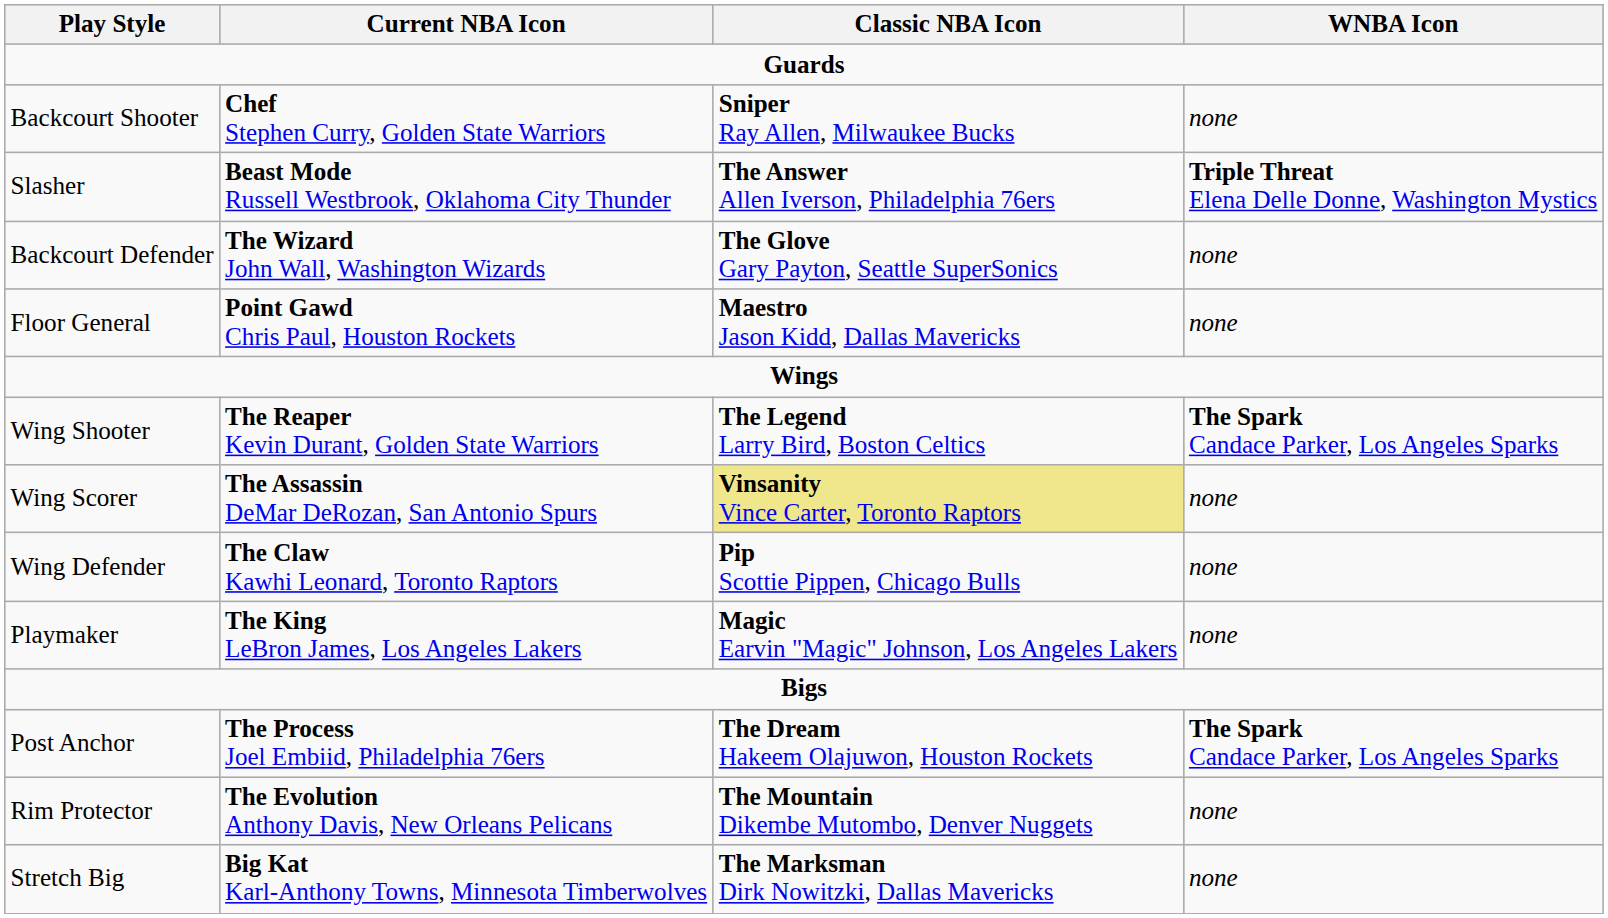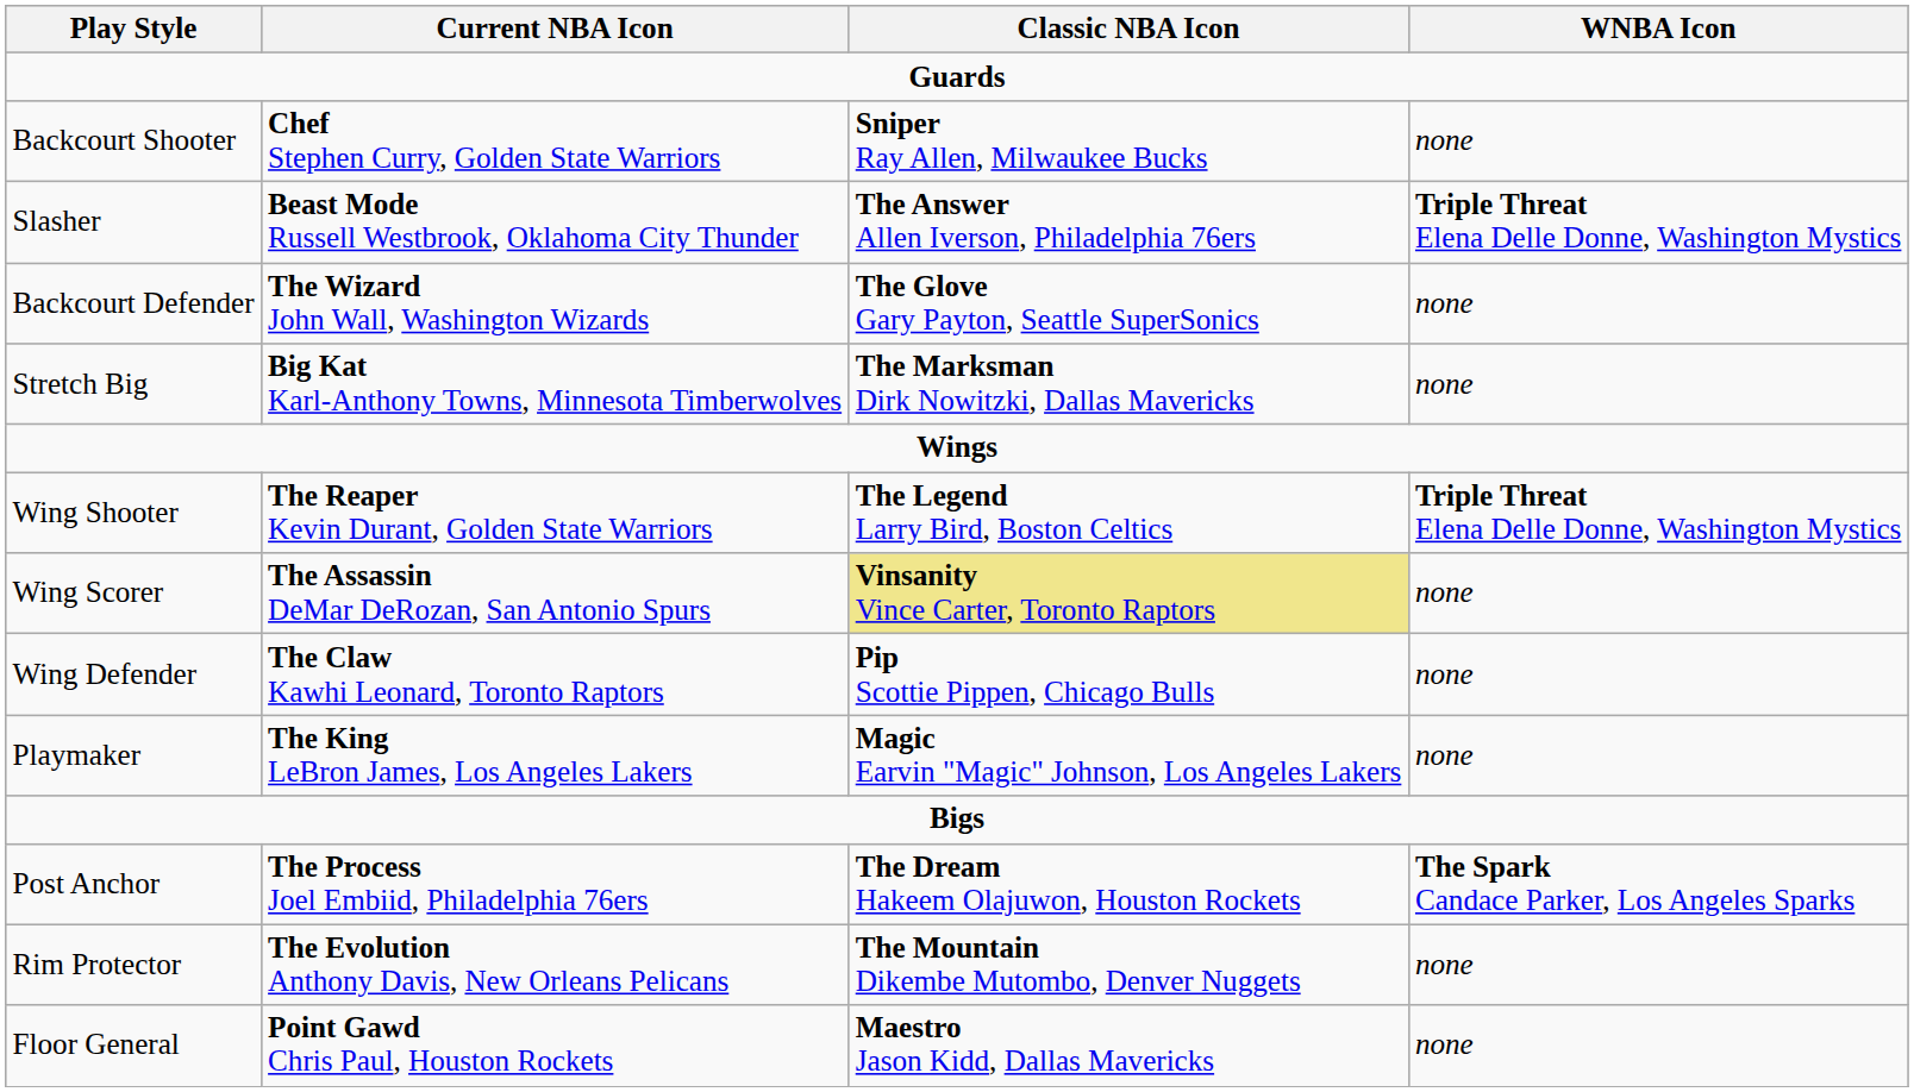 <table class="wikitable">
 <tr>
 <th>Play Style</th>
 <th>Current NBA Icon</th>
 <th>Classic NBA Icon</th>
 <th>WNBA Icon</th>
 </tr>
 <tr>
 <td colspan = "4" align = "center"><strong>Guards</strong></td>
 </tr>
 <tr>
 <td>Backcourt Shooter</td>
 <td><strong>Chef</strong><br><a href='#'>Stephen Curry</a>, <a href='#'>Golden State Warriors</a></td>
 <td><strong>Sniper</strong><br><a href='#'>Ray Allen</a>, <a href='#'>Milwaukee Bucks</a></td>
 <td><em>none</em></td>
 </tr>
 <tr>
 <td>Slasher</td>
 <td><strong>Beast Mode</strong><br><a href='#'>Russell Westbrook</a>, <a href='#'>Oklahoma City Thunder</a></td>
 <td><strong>The Answer</strong><br><a href='#'>Allen Iverson</a>, <a href='#'>Philadelphia 76ers</a></td>
 <td><strong>Triple Threat</strong><br><a href='#'>Elena Delle Donne</a>, <a href='#'>Washington Mystics</a></td>
 </tr>
 <tr>
 <td>Backcourt Defender</td>
 <td><strong>The Wizard</strong><br><a href='#'>John Wall</a>, <a href='#'>Washington Wizards</a></td>
 <td><strong>The Glove</strong><br><a href='#'>Gary Payton</a>, <a href='#'>Seattle SuperSonics</a></td>
 <td><em>none</em></td>
 </tr>
 <tr>
-<td>Floor General</td>
-<td><strong>Point Gawd</strong><br><a href='#'>Chris Paul</a>, <a href='#'>Houston Rockets</a></td>
-<td><strong>Maestro</strong><br><a href='#'>Jason Kidd</a>, <a href='#'>Dallas Mavericks</a></td>
+<td>Stretch Big</td>
+<td><strong>Big Kat</strong><br><a href='#'>Karl-Anthony Towns</a>, <a href='#'>Minnesota Timberwolves</a></td>
+<td><strong>The Marksman</strong><br><a href='#'>Dirk Nowitzki</a>, <a href='#'>Dallas Mavericks</a></td>
 <td><em>none</em></td>
 </tr>
 <tr>
 <td colspan = "4" align = "center"><strong>Wings</strong></td>
 </tr>
 <tr>
 <td>Wing Shooter</td>
 <td><strong>The Reaper</strong><br><a href='#'>Kevin Durant</a>, <a href='#'>Golden State Warriors</a></td>
 <td><strong>The Legend</strong><br><a href='#'>Larry Bird</a>, <a href='#'>Boston Celtics</a></td>
-<td><strong>The Spark</strong><br><a href='#'>Candace Parker</a>, <a href='#'>Los Angeles Sparks</a></td>
+<td><strong>Triple Threat</strong><br><a href='#'>Elena Delle Donne</a>, <a href='#'>Washington Mystics</a></td>
 </tr>
 <tr>
 <td>Wing Scorer</td>
 <td><strong>The Assassin</strong><br><a href='#'>DeMar DeRozan</a>, <a href='#'>San Antonio Spurs</a></td>
 <td style="background: khaki;"><strong>Vinsanity</strong><br><a href='#'>Vince Carter</a>, <a href='#'>Toronto Raptors</a></td>
 <td><em>none</em></td>
 </tr>
 <tr>
 <td>Wing Defender</td>
 <td><strong>The Claw</strong><br><a href='#'>Kawhi Leonard</a>, <a href='#'>Toronto Raptors</a></td>
 <td><strong>Pip</strong><br><a href='#'>Scottie Pippen</a>, <a href='#'>Chicago Bulls</a></td>
 <td><em>none</em></td>
 </tr>
 <tr>
 <td>Playmaker</td>
 <td><strong>The King</strong><br><a href='#'>LeBron James</a>, <a href='#'>Los Angeles Lakers</a></td>
 <td><strong>Magic</strong><br><a href='#'>Earvin "Magic" Johnson</a>, <a href='#'>Los Angeles Lakers</a></td>
 <td><em>none</em></td>
 </tr>
 <tr>
 <td colspan = "4" align = "center"><strong>Bigs</strong></td>
 </tr>
 <tr>
 <td>Post Anchor</td>
 <td><strong>The Process</strong><br><a href='#'>Joel Embiid</a>, <a href='#'>Philadelphia 76ers</a></td>
 <td><strong>The Dream</strong><br><a href='#'>Hakeem Olajuwon</a>, <a href='#'>Houston Rockets</a></td>
 <td><strong>The Spark</strong><br><a href='#'>Candace Parker</a>, <a href='#'>Los Angeles Sparks</a></td>
 </tr>
 <tr>
 <td>Rim Protector</td>
 <td><strong>The Evolution</strong><br><a href='#'>Anthony Davis</a>, <a href='#'>New Orleans Pelicans</a></td>
 <td><strong>The Mountain</strong><br><a href='#'>Dikembe Mutombo</a>, <a href='#'>Denver Nuggets</a></td>
 <td><em>none</em></td>
 </tr>
 <tr>
-<td>Stretch Big</td>
-<td><strong>Big Kat</strong><br><a href='#'>Karl-Anthony Towns</a>, <a href='#'>Minnesota Timberwolves</a></td>
-<td><strong>The Marksman</strong><br><a href='#'>Dirk Nowitzki</a>, <a href='#'>Dallas Mavericks</a></td>
+<td>Floor General</td>
+<td><strong>Point Gawd</strong><br><a href='#'>Chris Paul</a>, <a href='#'>Houston Rockets</a></td>
+<td><strong>Maestro</strong><br><a href='#'>Jason Kidd</a>, <a href='#'>Dallas Mavericks</a></td>
 <td><em>none</em></td>
 </tr>
 </table>
